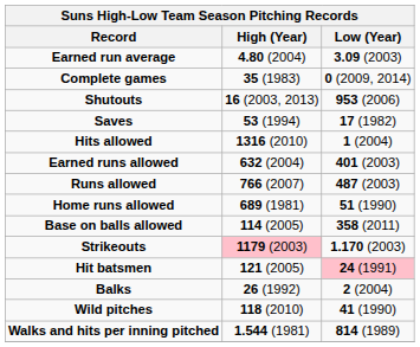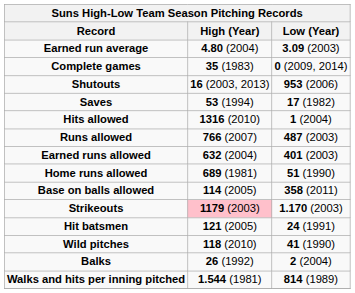 <table class="wikitable collapsible collapsed" style="text-align:center;">
 <tr style="font-weight:bold; background:#ddd;"|>
 <th colspan="3">Suns High-Low Team Season Pitching Records</th>
 </tr>
 <tr>
 <th>Record</th>
 <th>High (Year)</th>
 <th>Low (Year)</th>
 </tr>
 <tr>
 <td><strong>Earned run average</strong></td>
 <td><strong>4.80</strong> (2004)</td>
 <td><strong>3.09</strong> (2003)</td>
 </tr>
 <tr>
 <td><strong>Complete games</strong></td>
 <td><strong>35</strong> (1983)</td>
 <td><strong>0</strong> (2009, 2014)</td>
 </tr>
 <tr>
 <td><strong>Shutouts</strong></td>
 <td><strong>16</strong> (2003, 2013)</td>
 <td><strong>953</strong> (2006)</td>
 </tr>
 <tr>
 <td><strong>Saves</strong></td>
 <td><strong>53</strong> (1994)</td>
 <td><strong>17</strong> (1982)</td>
 </tr>
 <tr>
 <td><strong>Hits allowed</strong></td>
 <td><strong>1316</strong> (2010)</td>
 <td><strong>1</strong> (2004)</td>
 </tr>
 <tr>
+<td><strong>Runs allowed</strong></td>
+<td><strong>766</strong> (2007)</td>
+<td><strong>487</strong> (2003)</td>
+</tr>
+<tr>
 <td><strong>Earned runs allowed</strong></td>
 <td><strong>632</strong> (2004)</td>
 <td><strong>401</strong> (2003)</td>
-</tr>
-<tr>
-<td><strong>Runs allowed</strong></td>
-<td><strong>766</strong> (2007)</td>
-<td><strong>487</strong> (2003)</td>
 </tr>
 <tr>
 <td><strong>Home runs allowed</strong></td>
 <td><strong>689</strong> (1981)</td>
 <td><strong>51</strong> (1990)</td>
 </tr>
 <tr>
 <td><strong>Base on balls allowed</strong></td>
 <td><strong>114</strong> (2005)</td>
 <td><strong>358</strong> (2011)</td>
 </tr>
 <tr>
 <td><strong>Strikeouts</strong></td>
 <td style="background: pink;"><strong>1179</strong> (2003)</td>
 <td><strong>1.170</strong> (2003)</td>
 </tr>
 <tr>
 <td><strong>Hit batsmen</strong></td>
 <td><strong>121</strong> (2005)</td>
-<td style="background: pink;"><strong>24</strong> (1991)</td>
+<td><strong>24</strong> (1991)</td>
+</tr>
+<tr>
+<td><strong>Wild pitches</strong></td>
+<td><strong>118</strong> (2010)</td>
+<td><strong>41</strong> (1990)</td>
 </tr>
 <tr>
 <td><strong>Balks</strong></td>
 <td><strong>26</strong> (1992)</td>
 <td><strong>2</strong> (2004)</td>
-</tr>
-<tr>
-<td><strong>Wild pitches</strong></td>
-<td><strong>118</strong> (2010)</td>
-<td><strong>41</strong> (1990)</td>
 </tr>
 <tr>
 <td><strong>Walks and hits per inning pitched</strong></td>
 <td><strong>1.544</strong> (1981)</td>
 <td><strong>814</strong> (1989)</td>
 </tr>
 <tr>
 </tr>
 </table>
